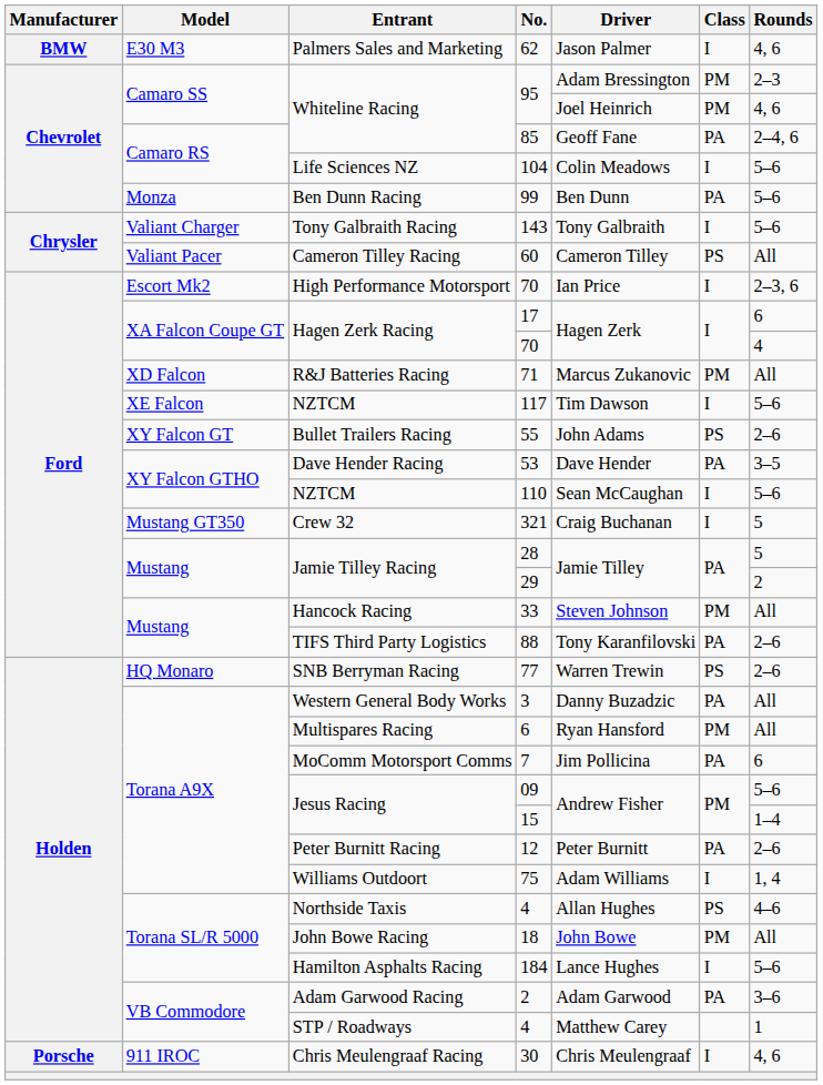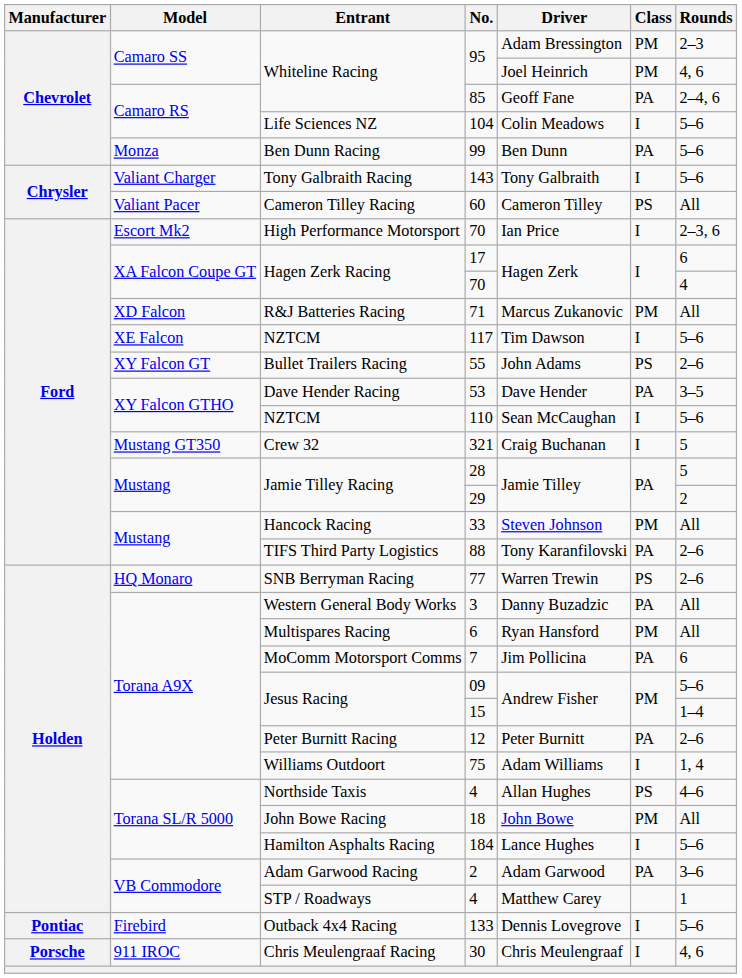 <table class="wikitable" style=font-size:85%;>
 <tr>
 <th>Manufacturer</th>
 <th>Model</th>
 <th>Entrant</th>
 <th>No.</th>
 <th>Driver</th>
 <th>Class</th>
 <th>Rounds</th>
-</tr>
-<tr>
-<th><a href='#'>BMW</a></th>
-<td><a href='#'>E30 M3</a></td>
-<td>Palmers Sales and Marketing</td>
-<td>62</td>
-<td> Jason Palmer</td>
-<td>I</td>
-<td>4, 6</td>
 </tr>
 <tr>
 <th rowspan="5"><a href='#'>Chevrolet</a></th>
 <td rowspan="2"><a href='#'>Camaro SS</a></td>
 <td rowspan="3">Whiteline Racing</td>
 <td rowspan="2">95</td>
 <td> Adam Bressington</td>
 <td>PM</td>
 <td>2–3</td>
 </tr>
 <tr>
 <td> Joel Heinrich</td>
 <td>PM</td>
 <td>4, 6</td>
 </tr>
 <tr>
 <td rowspan="2"><a href='#'>Camaro RS</a></td>
 <td>85</td>
 <td> Geoff Fane</td>
 <td>PA</td>
 <td>2–4, 6</td>
 </tr>
 <tr>
 <td>Life Sciences NZ</td>
 <td>104</td>
 <td> Colin Meadows</td>
 <td>I</td>
 <td>5–6</td>
 </tr>
 <tr>
 <td><a href='#'>Monza</a></td>
 <td>Ben Dunn Racing</td>
 <td>99</td>
 <td> Ben Dunn</td>
 <td>PA</td>
 <td>5–6</td>
 </tr>
 <tr>
 <th rowspan="2"><a href='#'>Chrysler</a></th>
 <td><a href='#'>Valiant Charger</a></td>
 <td>Tony Galbraith Racing</td>
 <td>143</td>
 <td> Tony Galbraith</td>
 <td>I</td>
 <td>5–6</td>
 </tr>
 <tr>
 <td><a href='#'>Valiant Pacer</a></td>
 <td>Cameron Tilley Racing</td>
 <td>60</td>
 <td> Cameron Tilley</td>
 <td>PS</td>
 <td>All</td>
 </tr>
 <tr>
 <th rowspan="13"><a href='#'>Ford</a></th>
 <td><a href='#'>Escort Mk2</a></td>
 <td>High Performance Motorsport</td>
 <td>70</td>
 <td> Ian Price</td>
 <td>I</td>
 <td>2–3, 6</td>
 </tr>
 <tr>
 <td rowspan="2"><a href='#'>XA Falcon Coupe GT</a></td>
 <td rowspan="2">Hagen Zerk Racing</td>
 <td>17</td>
 <td rowspan="2"> Hagen Zerk</td>
 <td rowspan="2">I</td>
 <td>6</td>
 </tr>
 <tr>
 <td>70</td>
 <td>4</td>
 </tr>
 <tr>
 <td><a href='#'>XD Falcon</a></td>
 <td>R&J Batteries Racing</td>
 <td>71</td>
 <td> Marcus Zukanovic</td>
 <td>PM</td>
 <td>All</td>
 </tr>
 <tr>
 <td><a href='#'>XE Falcon</a></td>
 <td>NZTCM</td>
 <td>117</td>
 <td> Tim Dawson</td>
 <td>I</td>
 <td>5–6</td>
 </tr>
 <tr>
 <td><a href='#'>XY Falcon GT</a></td>
 <td>Bullet Trailers Racing</td>
 <td>55</td>
 <td> John Adams</td>
 <td>PS</td>
 <td>2–6</td>
 </tr>
 <tr>
 <td rowspan="2"><a href='#'>XY Falcon GTHO</a></td>
 <td>Dave Hender Racing</td>
 <td>53</td>
 <td> Dave Hender</td>
 <td>PA</td>
 <td>3–5</td>
 </tr>
 <tr>
 <td>NZTCM</td>
 <td>110</td>
 <td> Sean McCaughan</td>
 <td>I</td>
 <td>5–6</td>
 </tr>
 <tr>
 <td><a href='#'>Mustang GT350</a></td>
 <td>Crew 32</td>
 <td>321</td>
 <td> Craig Buchanan</td>
 <td>I</td>
 <td>5</td>
 </tr>
 <tr>
 <td rowspan="2"><a href='#'>Mustang</a></td>
 <td rowspan="2">Jamie Tilley Racing</td>
 <td>28</td>
 <td rowspan="2"> Jamie Tilley</td>
 <td rowspan="2">PA</td>
 <td>5</td>
 </tr>
 <tr>
 <td>29</td>
 <td>2</td>
 </tr>
 <tr>
 <td rowspan="2"><a href='#'>Mustang</a></td>
 <td>Hancock Racing</td>
 <td>33</td>
 <td> <a href='#'>Steven Johnson</a></td>
 <td>PM</td>
 <td>All</td>
 </tr>
 <tr>
 <td>TIFS Third Party Logistics</td>
 <td>88</td>
 <td> Tony Karanfilovski</td>
 <td>PA</td>
 <td>2–6</td>
 </tr>
 <tr>
 <th rowspan="13"><a href='#'>Holden</a></th>
 <td><a href='#'>HQ Monaro</a></td>
 <td>SNB Berryman Racing</td>
 <td>77</td>
 <td> Warren Trewin</td>
 <td>PS</td>
 <td>2–6</td>
 </tr>
 <tr>
 <td rowspan="7"><a href='#'>Torana A9X</a></td>
 <td>Western General Body Works</td>
 <td>3</td>
 <td> Danny Buzadzic</td>
 <td>PA</td>
 <td>All</td>
 </tr>
 <tr>
 <td>Multispares Racing</td>
 <td>6</td>
 <td> Ryan Hansford</td>
 <td>PM</td>
 <td>All</td>
 </tr>
 <tr>
 <td>MoComm Motorsport Comms</td>
 <td>7</td>
 <td> Jim Pollicina</td>
 <td>PA</td>
 <td>6</td>
 </tr>
 <tr>
 <td rowspan="2">Jesus Racing</td>
 <td>09</td>
 <td rowspan="2"> Andrew Fisher</td>
 <td rowspan="2">PM</td>
 <td>5–6</td>
 </tr>
 <tr>
 <td>15</td>
 <td>1–4</td>
 </tr>
 <tr>
 <td>Peter Burnitt Racing</td>
 <td>12</td>
 <td> Peter Burnitt</td>
 <td>PA</td>
 <td>2–6</td>
 </tr>
 <tr>
 <td>Williams Outdoort</td>
 <td>75</td>
 <td> Adam Williams</td>
 <td>I</td>
 <td>1, 4</td>
 </tr>
 <tr>
 <td rowspan="3"><a href='#'>Torana SL/R 5000</a></td>
 <td>Northside Taxis</td>
 <td>4</td>
 <td> Allan Hughes</td>
 <td>PS</td>
 <td>4–6</td>
 </tr>
 <tr>
 <td>John Bowe Racing</td>
 <td>18</td>
 <td> <a href='#'>John Bowe</a></td>
 <td>PM</td>
 <td>All</td>
 </tr>
 <tr>
 <td>Hamilton Asphalts Racing</td>
 <td>184</td>
 <td> Lance Hughes</td>
 <td>I</td>
 <td>5–6</td>
 </tr>
 <tr>
 <td rowspan="2"><a href='#'>VB Commodore</a></td>
 <td>Adam Garwood Racing</td>
 <td>2</td>
 <td> Adam Garwood</td>
 <td>PA</td>
 <td>3–6</td>
 </tr>
 <tr>
 <td>STP / Roadways</td>
 <td>4</td>
 <td> Matthew Carey</td>
 <td></td>
 <td>1</td>
 </tr>
 <tr>
+<th><a href='#'>Pontiac</a></th>
+<td><a href='#'>Firebird</a></td>
+<td>Outback 4x4 Racing</td>
+<td>133</td>
+<td> Dennis Lovegrove</td>
+<td>I</td>
+<td>5–6</td>
+</tr>
+<tr>
 <th><a href='#'>Porsche</a></th>
 <td><a href='#'>911 IROC</a></td>
 <td>Chris Meulengraaf Racing</td>
 <td>30</td>
 <td> Chris Meulengraaf</td>
 <td>I</td>
 <td>4, 6</td>
 </tr>
 <tr>
 <th colspan="7"></th>
 </tr>
 </table>
